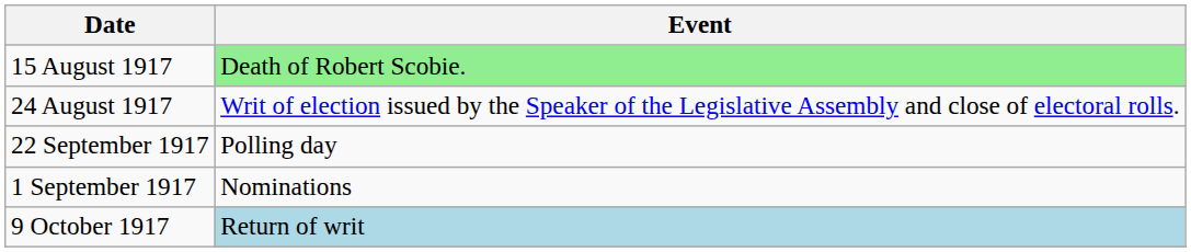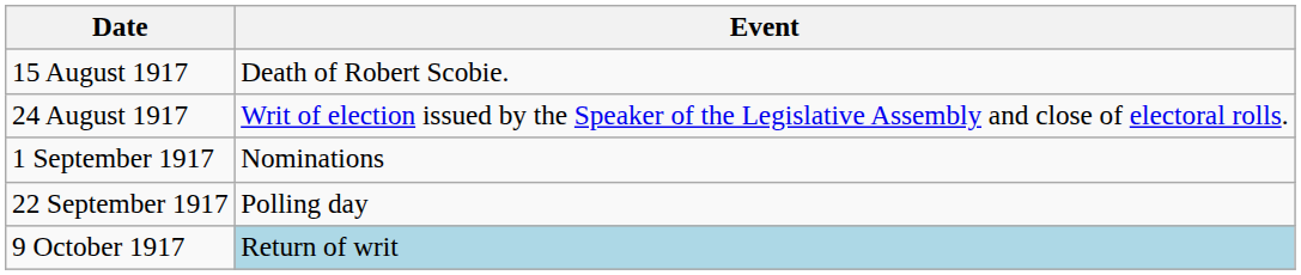 <table class="wikitable">
 <tr>
 <th>Date</th>
 <th>Event</th>
 </tr>
 <tr>
 <td>15 August 1917</td>
-<td style="background: lightgreen;">Death of Robert Scobie.</td>
+<td>Death of Robert Scobie.</td>
 </tr>
 <tr>
 <td>24 August 1917</td>
 <td><a href='#'>Writ of election</a> issued by the <a href='#'>Speaker of the Legislative Assembly</a> and close of <a href='#'>electoral rolls</a>.</td>
 </tr>
 <tr>
+<td>1 September 1917</td>
+<td>Nominations</td>
+</tr>
+<tr>
 <td>22 September 1917</td>
 <td>Polling day</td>
-</tr>
-<tr>
-<td>1 September 1917</td>
-<td>Nominations</td>
 </tr>
 <tr>
 <td>9 October 1917</td>
 <td style="background: lightblue;">Return of writ</td>
 </tr>
 </table>
